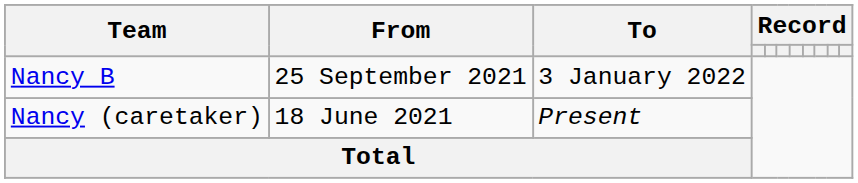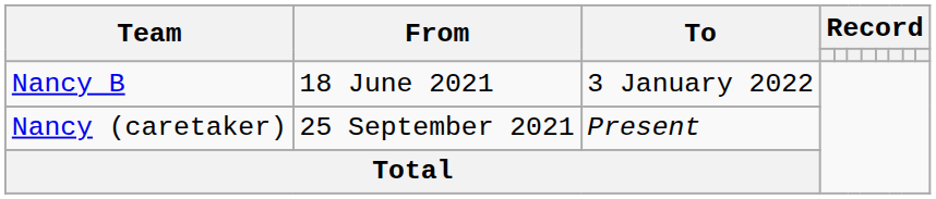 <table class="wikitable" style="text-align: center;">
 <tr>
 <th rowspan="2">Team</th>
 <th rowspan="2">From</th>
 <th rowspan="2">To</th>
 <th colspan="8">Record</th>
 </tr>
 <tr>
 <th></th>
 <th></th>
 <th></th>
 <th></th>
 <th></th>
 <th></th>
 <th></th>
 <th></th>
 </tr>
 <tr>
 <td align=left><a href='#'>Nancy B</a></td>
-<td align=left>25 September 2021</td>
+<td align=left>18 June 2021</td>
 <td align=left>3 January 2022<br></td>
 </tr>
 <tr>
 <td align=left><a href='#'>Nancy</a> (caretaker)</td>
-<td align=left>18 June 2021</td>
+<td align=left>25 September 2021</td>
 <td align=left><em>Present</em><br></td>
 </tr>
 <tr>
 <th colspan=3>Total<br></th>
 </tr>
 </table>
